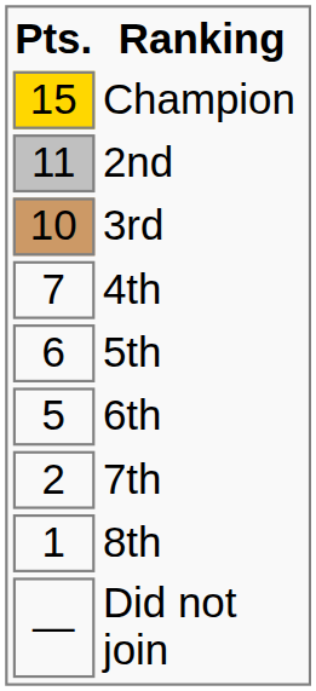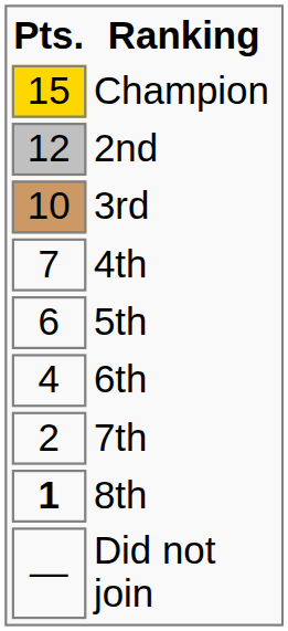 <table style="background:#F9F9F9;float: right; border: 1px solid gray; margin: .46em 0 0 .2em;">
 <tr>
 <th width="25px">Pts.</th>
 <th width="75px">Ranking</th>
 </tr>
 <tr>
 <td bgcolor=gold align=center style="border: 1px solid gray;">15</td>
 <td>Champion</td>
 </tr>
 <tr>
-<td bgcolor=silver align=center style="border: 1px solid gray;">11</td>
+<td bgcolor=silver align=center style="border: 1px solid gray;">12</td>
 <td>2nd</td>
 </tr>
 <tr>
 <td bgcolor=#CC9966 align=center style="border: 1px solid gray;">10</td>
 <td>3rd</td>
 </tr>
 <tr>
 <td align=center style="border: 1px solid gray;">7</td>
 <td>4th</td>
 </tr>
 <tr>
 <td align=center style="border: 1px solid gray;">6</td>
 <td>5th</td>
 </tr>
 <tr>
-<td align=center style="border: 1px solid gray;">5</td>
+<td align=center style="border: 1px solid gray;">4</td>
 <td>6th</td>
 </tr>
 <tr>
 <td align=center style="border: 1px solid gray;">2</td>
 <td>7th</td>
 </tr>
 <tr>
-<td align=center style="border: 1px solid gray;">1</td>
+<td align=center style="border: 1px solid gray;"><strong>1</strong></td>
 <td>8th</td>
 </tr>
 <tr>
 <td align=center style="border: 1px solid gray;">—</td>
 <td>Did not join</td>
 </tr>
 </table>
